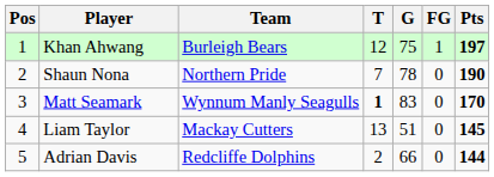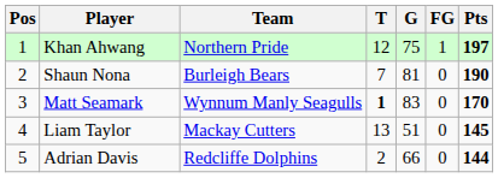 <table class="wikitable" style="text-align: center;">
 <tr>
 <th>Pos</th>
 <th width=120>Player</th>
 <th>Team</th>
 <th width=20>T</th>
 <th width=20>G</th>
 <th width=20>FG</th>
 <th width=20>Pts</th>
 </tr>
 <tr bgcolor="#d0ffd0">
 <td rowspan = 1>1</td>
 <td align="left">Khan Ahwang</td>
-<td align="left"> <a href='#'>Burleigh Bears</a></td>
+<td align="left"> <a href='#'>Northern Pride</a></td>
 <td>12</td>
 <td>75</td>
 <td>1</td>
 <td><strong>197</strong></td>
 </tr>
 <tr>
 <td rowspan = 1>2</td>
 <td align="left">Shaun Nona</td>
-<td align="left"> <a href='#'>Northern Pride</a></td>
+<td align="left"> <a href='#'>Burleigh Bears</a></td>
 <td>7</td>
-<td>78</td>
+<td>81</td>
 <td>0</td>
 <td><strong>190</strong></td>
 </tr>
 <tr>
 <td rowspan = 1>3</td>
 <td align="left"><a href='#'>Matt Seamark</a></td>
 <td align="left"> <a href='#'>Wynnum Manly Seagulls</a></td>
 <td><strong>1</strong></td>
 <td>83</td>
 <td>0</td>
 <td><strong>170</strong></td>
 </tr>
 <tr>
 <td rowspan = 1>4</td>
 <td align="left">Liam Taylor</td>
 <td align="left"> <a href='#'>Mackay Cutters</a></td>
 <td>13</td>
 <td>51</td>
 <td>0</td>
 <td><strong>145</strong></td>
 </tr>
 <tr>
 <td rowspan = 1>5</td>
 <td align="left">Adrian Davis</td>
 <td align="left"> <a href='#'>Redcliffe Dolphins</a></td>
 <td>2</td>
 <td>66</td>
 <td>0</td>
 <td><strong>144</strong></td>
 </tr>
 </table>
